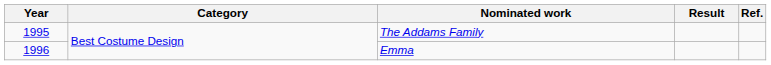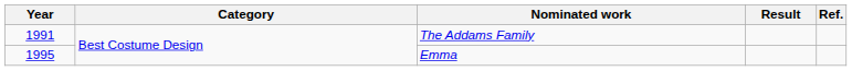 <table class=wikitable>
 <tr>
 <th scope="col" style="width:5em;">Year</th>
 <th scope="col" style="width:26em;">Category</th>
 <th scope="col" style="width:25em;">Nominated work</th>
 <th scope="col" style="width:5em;">Result</th>
 <th>Ref.</th>
 </tr>
 <tr>
-<td style="text-align:center;"><a href='#'>1995</a></td>
+<td style="text-align:center;"><a href='#'>1991</a></td>
 <td rowspan="2"><a href='#'>Best Costume Design</a></td>
 <td><em><a href='#'>The Addams Family</a></em></td>
 <td></td>
 <td style="text-align:center;"></td>
 </tr>
 <tr>
-<td style="text-align:center;"><a href='#'>1996</a></td>
+<td style="text-align:center;"><a href='#'>1995</a></td>
 <td><em><a href='#'>Emma</a></em></td>
 <td></td>
 <td style="text-align:center;"></td>
 </tr>
 </table>
